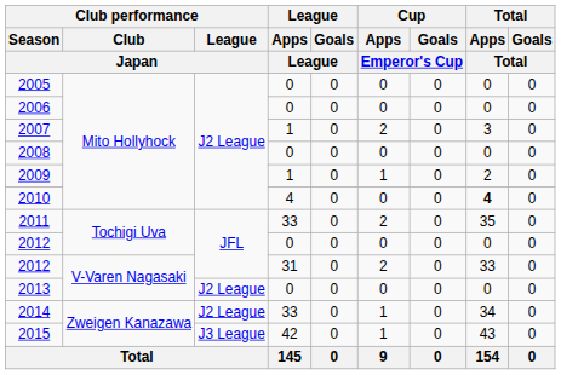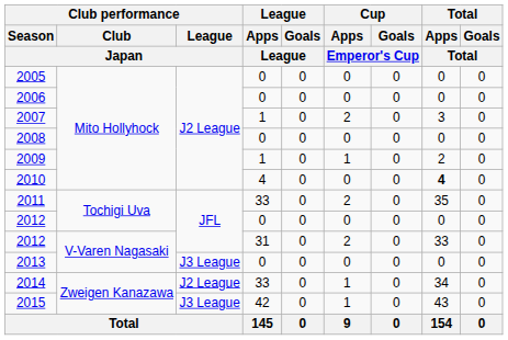 <table class="wikitable" style="text-align:center;">
 <tr>
 <th colspan=3>Club performance</th>
 <th colspan=2>League</th>
 <th colspan=2>Cup</th>
 <th colspan=2>Total</th>
 </tr>
 <tr>
 <th>Season</th>
 <th>Club</th>
 <th>League</th>
 <th>Apps</th>
 <th>Goals</th>
 <th>Apps</th>
 <th>Goals</th>
 <th>Apps</th>
 <th>Goals</th>
 </tr>
 <tr>
 <th colspan=3>Japan</th>
 <th colspan=2>League</th>
 <th colspan=2><a href='#'>Emperor's Cup</a></th>
 <th colspan=2>Total</th>
 </tr>
 <tr>
 <td><a href='#'>2005</a></td>
 <td rowspan="6"><a href='#'>Mito Hollyhock</a></td>
 <td rowspan="6"><a href='#'>J2 League</a></td>
 <td>0</td>
 <td>0</td>
 <td>0</td>
 <td>0</td>
 <td>0</td>
 <td>0</td>
 </tr>
 <tr>
 <td><a href='#'>2006</a></td>
 <td>0</td>
 <td>0</td>
 <td>0</td>
 <td>0</td>
 <td>0</td>
 <td>0</td>
 </tr>
 <tr>
 <td><a href='#'>2007</a></td>
 <td>1</td>
 <td>0</td>
 <td>2</td>
 <td>0</td>
 <td>3</td>
 <td>0</td>
 </tr>
 <tr>
 <td><a href='#'>2008</a></td>
 <td>0</td>
 <td>0</td>
 <td>0</td>
 <td>0</td>
 <td>0</td>
 <td>0</td>
 </tr>
 <tr>
 <td><a href='#'>2009</a></td>
 <td>1</td>
 <td>0</td>
 <td>1</td>
 <td>0</td>
 <td>2</td>
 <td>0</td>
 </tr>
 <tr>
 <td><a href='#'>2010</a></td>
 <td>4</td>
 <td>0</td>
 <td>0</td>
 <td>0</td>
 <td><strong>4</strong></td>
 <td>0</td>
 </tr>
 <tr>
 <td><a href='#'>2011</a></td>
 <td rowspan="2"><a href='#'>Tochigi Uva</a></td>
 <td rowspan="3"><a href='#'>JFL</a></td>
 <td>33</td>
 <td>0</td>
 <td>2</td>
 <td>0</td>
 <td>35</td>
 <td>0</td>
 </tr>
 <tr>
 <td><a href='#'>2012</a></td>
 <td>0</td>
 <td>0</td>
 <td>0</td>
 <td>0</td>
 <td>0</td>
 <td>0</td>
 </tr>
 <tr>
 <td><a href='#'>2012</a></td>
 <td rowspan="2"><a href='#'>V-Varen Nagasaki</a></td>
 <td>31</td>
 <td>0</td>
 <td>2</td>
 <td>0</td>
 <td>33</td>
 <td>0</td>
 </tr>
 <tr>
 <td><a href='#'>2013</a></td>
-<td><a href='#'>J2 League</a></td>
+<td><a href='#'>J3 League</a></td>
 <td>0</td>
 <td>0</td>
 <td>0</td>
 <td>0</td>
 <td>0</td>
 <td>0</td>
 </tr>
 <tr>
 <td><a href='#'>2014</a></td>
 <td rowspan="2"><a href='#'>Zweigen Kanazawa</a></td>
 <td><a href='#'>J2 League</a></td>
 <td>33</td>
 <td>0</td>
 <td>1</td>
 <td>0</td>
 <td>34</td>
 <td>0</td>
 </tr>
 <tr>
 <td><a href='#'>2015</a></td>
 <td><a href='#'>J3 League</a></td>
 <td>42</td>
 <td>0</td>
 <td>1</td>
 <td>0</td>
 <td>43</td>
 <td>0</td>
 </tr>
 <tr>
 <th colspan=3>Total</th>
 <th>145</th>
 <th>0</th>
 <th>9</th>
 <th>0</th>
 <th>154</th>
 <th>0</th>
 </tr>
 </table>
